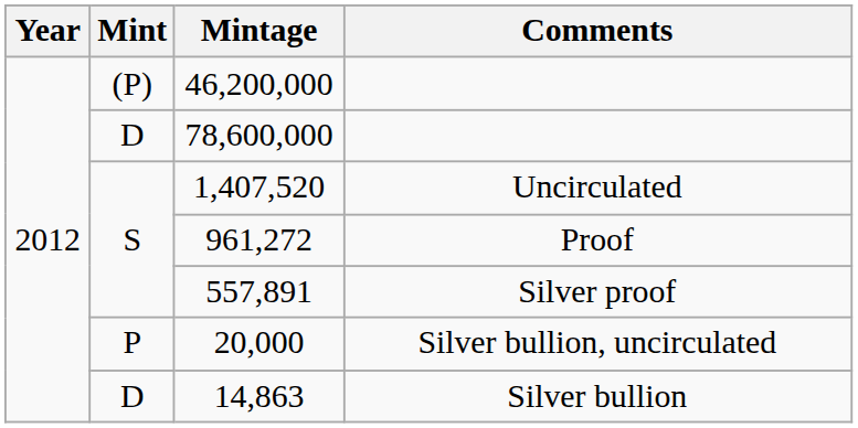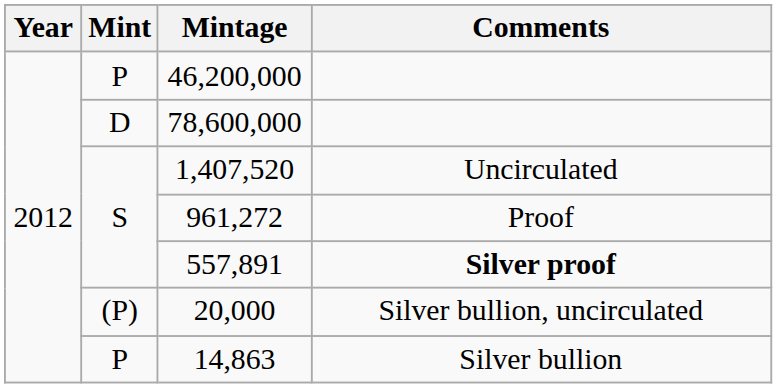 <table class="wikitable sortable" style="min-width:65%; text-align:center;">
 <tr>
 <th width="10%">Year</th>
 <th width="10%">Mint</th>
 <th width="20%">Mintage</th>
 <th width="60%">Comments</th>
 </tr>
 <tr>
 <td rowspan="7">2012</td>
-<td>(P)</td>
+<td>P</td>
 <td>46,200,000</td>
 <td></td>
 </tr>
 <tr>
 <td>D</td>
 <td>78,600,000</td>
 <td></td>
 </tr>
 <tr>
 <td rowspan="3">S</td>
 <td>1,407,520</td>
 <td>Uncirculated</td>
 </tr>
 <tr>
 <td>961,272</td>
 <td>Proof</td>
 </tr>
 <tr>
 <td>557,891</td>
-<td>Silver proof</td>
+<td><strong>Silver proof</strong></td>
 </tr>
 <tr>
-<td>P</td>
+<td>(P)</td>
 <td>20,000</td>
 <td>Silver bullion, uncirculated</td>
 </tr>
 <tr>
-<td>D</td>
+<td>P</td>
 <td>14,863</td>
 <td>Silver bullion</td>
 </tr>
 </table>
